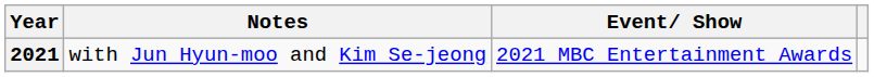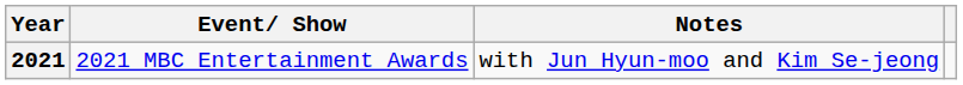 <table class="wikitable plainrowheaders sortable">
 <tr>
 <th scope="col">Year</th>
+<th scope="col">Event/ Show</th>
 <th scope="col">Notes</th>
-<th scope="col">Event/ Show</th>
 <th scope="col" class="unsortable"></th>
 </tr>
 <tr>
 <th scope="row">2021</th>
+<td><a href='#'>2021 MBC Entertainment Awards</a></td>
 <td>with <a href='#'>Jun Hyun-moo</a> and <a href='#'>Kim Se-jeong</a></td>
-<td><a href='#'>2021 MBC Entertainment Awards</a></td>
 <td style="text-align:center"></td>
 </tr>
 </table>
